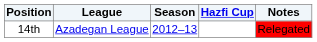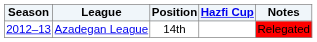 <table border="1" cellpadding="2" style="border-collapse:collapse; text-align:center; font-size:normal;">
 <tr style="background:#f0f6fa;">
+<th>Season</th>
+<th>League</th>
 <th>Position</th>
-<th>League</th>
-<th>Season</th>
 <th><a href='#'>Hazfi Cup</a></th>
 <th>Notes</th>
 </tr>
 <tr>
+<td><a href='#'>2012–13</a></td>
+<td><a href='#'>Azadegan League</a></td>
 <td>14th</td>
-<td><a href='#'>Azadegan League</a></td>
-<td><a href='#'>2012–13</a></td>
 <td></td>
 <td bgcolor=Red>Relegated</td>
 </tr>
 </table>
